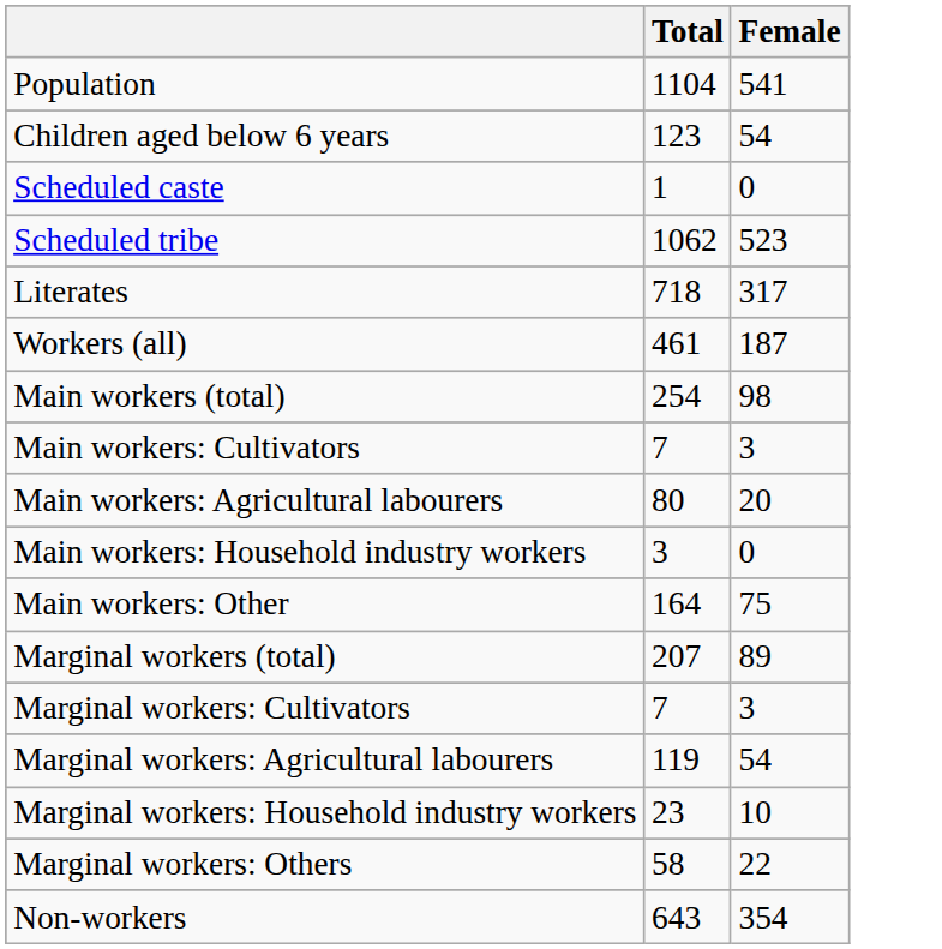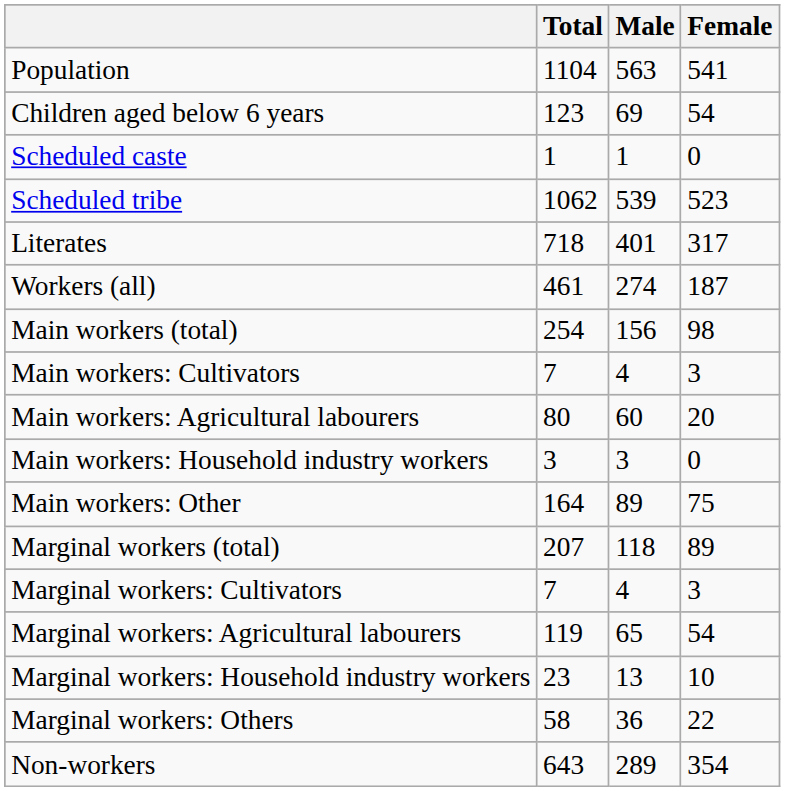 <table class="wikitable sortable">
 <tr>
 <th></th>
 <th>Total</th>
+<th>Male</th>
 <th>Female</th>
 </tr>
 <tr>
 <td>Population</td>
 <td>1104</td>
+<td>563</td>
 <td>541</td>
 </tr>
 <tr>
 <td>Children aged below 6 years</td>
 <td>123</td>
+<td>69</td>
 <td>54</td>
 </tr>
 <tr>
 <td><a href='#'>Scheduled caste</a></td>
+<td>1</td>
 <td>1</td>
 <td>0</td>
 </tr>
 <tr>
 <td><a href='#'>Scheduled tribe</a></td>
 <td>1062</td>
+<td>539</td>
 <td>523</td>
 </tr>
 <tr>
 <td>Literates</td>
 <td>718</td>
+<td>401</td>
 <td>317</td>
 </tr>
 <tr>
 <td>Workers (all)</td>
 <td>461</td>
+<td>274</td>
 <td>187</td>
 </tr>
 <tr>
 <td>Main workers (total)</td>
 <td>254</td>
+<td>156</td>
 <td>98</td>
 </tr>
 <tr>
 <td>Main workers: Cultivators</td>
 <td>7</td>
+<td>4</td>
 <td>3</td>
 </tr>
 <tr>
 <td>Main workers: Agricultural labourers</td>
 <td>80</td>
+<td>60</td>
 <td>20</td>
 </tr>
 <tr>
 <td>Main workers: Household industry workers</td>
+<td>3</td>
 <td>3</td>
 <td>0</td>
 </tr>
 <tr>
 <td>Main workers: Other</td>
 <td>164</td>
+<td>89</td>
 <td>75</td>
 </tr>
 <tr>
 <td>Marginal workers (total)</td>
 <td>207</td>
+<td>118</td>
 <td>89</td>
 </tr>
 <tr>
 <td>Marginal workers: Cultivators</td>
 <td>7</td>
+<td>4</td>
 <td>3</td>
 </tr>
 <tr>
 <td>Marginal workers: Agricultural labourers</td>
 <td>119</td>
+<td>65</td>
 <td>54</td>
 </tr>
 <tr>
 <td>Marginal workers: Household industry workers</td>
 <td>23</td>
+<td>13</td>
 <td>10</td>
 </tr>
 <tr>
 <td>Marginal workers: Others</td>
 <td>58</td>
+<td>36</td>
 <td>22</td>
 </tr>
 <tr>
 <td>Non-workers</td>
 <td>643</td>
+<td>289</td>
 <td>354</td>
 </tr>
 </table>
